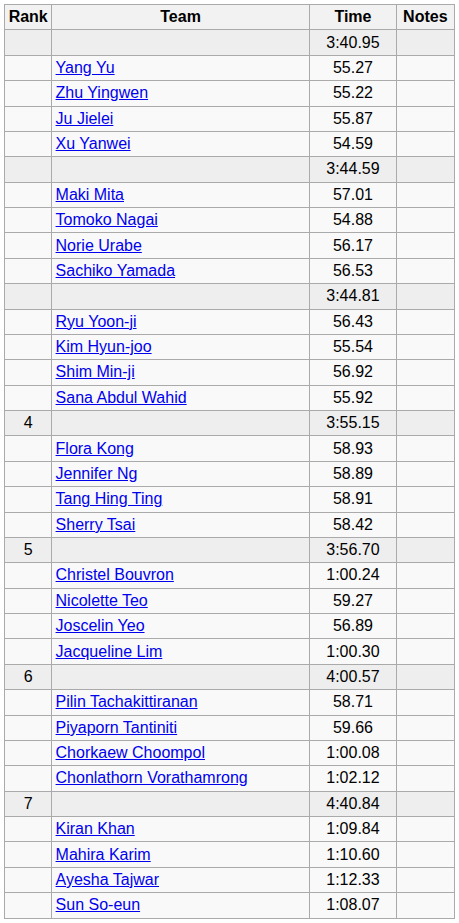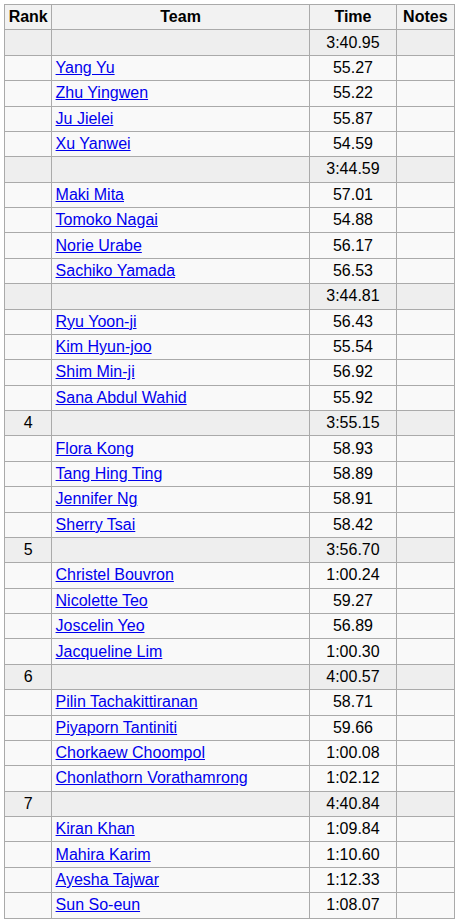 <table class="wikitable" style="text-align:center">
 <tr>
 <th width=40>Rank</th>
 <th width=250>Team</th>
 <th width=80>Time</th>
 <th width=50>Notes</th>
 </tr>
 <tr bgcolor=eeeeee>
 <td></td>
 <td align=left></td>
 <td>3:40.95</td>
 <td></td>
 </tr>
 <tr>
 <td></td>
 <td align=left><a href='#'>Yang Yu</a></td>
 <td>55.27</td>
 <td></td>
 </tr>
 <tr>
 <td></td>
 <td align=left><a href='#'>Zhu Yingwen</a></td>
 <td>55.22</td>
 <td></td>
 </tr>
 <tr>
 <td></td>
 <td align=left><a href='#'>Ju Jielei</a></td>
 <td>55.87</td>
 <td></td>
 </tr>
 <tr>
 <td></td>
 <td align=left><a href='#'>Xu Yanwei</a></td>
 <td>54.59</td>
 <td></td>
 </tr>
 <tr bgcolor=eeeeee>
 <td></td>
 <td align=left></td>
 <td>3:44.59</td>
 <td></td>
 </tr>
 <tr>
 <td></td>
 <td align=left><a href='#'>Maki Mita</a></td>
 <td>57.01</td>
 <td></td>
 </tr>
 <tr>
 <td></td>
 <td align=left><a href='#'>Tomoko Nagai</a></td>
 <td>54.88</td>
 <td></td>
 </tr>
 <tr>
 <td></td>
 <td align=left><a href='#'>Norie Urabe</a></td>
 <td>56.17</td>
 <td></td>
 </tr>
 <tr>
 <td></td>
 <td align=left><a href='#'>Sachiko Yamada</a></td>
 <td>56.53</td>
 <td></td>
 </tr>
 <tr bgcolor=eeeeee>
 <td></td>
 <td align=left></td>
 <td>3:44.81</td>
 <td></td>
 </tr>
 <tr>
 <td></td>
 <td align=left><a href='#'>Ryu Yoon-ji</a></td>
 <td>56.43</td>
 <td></td>
 </tr>
 <tr>
 <td></td>
 <td align=left><a href='#'>Kim Hyun-joo</a></td>
 <td>55.54</td>
 <td></td>
 </tr>
 <tr>
 <td></td>
 <td align=left><a href='#'>Shim Min-ji</a></td>
 <td>56.92</td>
 <td></td>
 </tr>
 <tr>
 <td></td>
 <td align=left><a href='#'>Sana Abdul Wahid</a></td>
 <td>55.92</td>
 <td></td>
 </tr>
 <tr bgcolor=eeeeee>
 <td>4</td>
 <td align=left></td>
 <td>3:55.15</td>
 <td></td>
 </tr>
 <tr>
 <td></td>
 <td align=left><a href='#'>Flora Kong</a></td>
 <td>58.93</td>
 <td></td>
 </tr>
 <tr>
 <td></td>
-<td align=left><a href='#'>Jennifer Ng</a></td>
+<td align=left><a href='#'>Tang Hing Ting</a></td>
 <td>58.89</td>
 <td></td>
 </tr>
 <tr>
 <td></td>
-<td align=left><a href='#'>Tang Hing Ting</a></td>
+<td align=left><a href='#'>Jennifer Ng</a></td>
 <td>58.91</td>
 <td></td>
 </tr>
 <tr>
 <td></td>
 <td align=left><a href='#'>Sherry Tsai</a></td>
 <td>58.42</td>
 <td></td>
 </tr>
 <tr bgcolor=eeeeee>
 <td>5</td>
 <td align=left></td>
 <td>3:56.70</td>
 <td></td>
 </tr>
 <tr>
 <td></td>
 <td align=left><a href='#'>Christel Bouvron</a></td>
 <td>1:00.24</td>
 <td></td>
 </tr>
 <tr>
 <td></td>
 <td align=left><a href='#'>Nicolette Teo</a></td>
 <td>59.27</td>
 <td></td>
 </tr>
 <tr>
 <td></td>
 <td align=left><a href='#'>Joscelin Yeo</a></td>
 <td>56.89</td>
 <td></td>
 </tr>
 <tr>
 <td></td>
 <td align=left><a href='#'>Jacqueline Lim</a></td>
 <td>1:00.30</td>
 <td></td>
 </tr>
 <tr bgcolor=eeeeee>
 <td>6</td>
 <td align=left></td>
 <td>4:00.57</td>
 <td></td>
 </tr>
 <tr>
 <td></td>
 <td align=left><a href='#'>Pilin Tachakittiranan</a></td>
 <td>58.71</td>
 <td></td>
 </tr>
 <tr>
 <td></td>
 <td align=left><a href='#'>Piyaporn Tantiniti</a></td>
 <td>59.66</td>
 <td></td>
 </tr>
 <tr>
 <td></td>
 <td align=left><a href='#'>Chorkaew Choompol</a></td>
 <td>1:00.08</td>
 <td></td>
 </tr>
 <tr>
 <td></td>
 <td align=left><a href='#'>Chonlathorn Vorathamrong</a></td>
 <td>1:02.12</td>
 <td></td>
 </tr>
 <tr bgcolor=eeeeee>
 <td>7</td>
 <td align=left></td>
 <td>4:40.84</td>
 <td></td>
 </tr>
 <tr>
 <td></td>
 <td align=left><a href='#'>Kiran Khan</a></td>
 <td>1:09.84</td>
 <td></td>
 </tr>
 <tr>
 <td></td>
 <td align=left><a href='#'>Mahira Karim</a></td>
 <td>1:10.60</td>
 <td></td>
 </tr>
 <tr>
 <td></td>
 <td align=left><a href='#'>Ayesha Tajwar</a></td>
 <td>1:12.33</td>
 <td></td>
 </tr>
 <tr>
 <td></td>
 <td align=left><a href='#'>Sun So-eun</a></td>
 <td>1:08.07</td>
 <td></td>
 </tr>
 </table>
